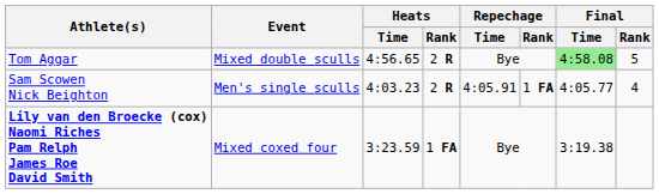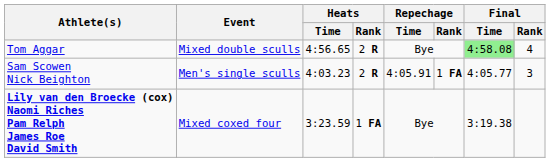 <table class="wikitable" style="font-size:90%">
 <tr>
 <th rowspan="2">Athlete(s)</th>
 <th rowspan="2">Event</th>
 <th colspan="2">Heats</th>
 <th colspan="2">Repechage</th>
 <th colspan="2">Final</th>
 </tr>
 <tr>
 <th>Time</th>
 <th>Rank</th>
 <th>Time</th>
 <th>Rank</th>
 <th>Time</th>
 <th>Rank</th>
 </tr>
 <tr>
 <td><a href='#'>Tom Aggar</a></td>
 <td><a href='#'>Mixed double sculls</a></td>
 <td align="center">4:56.65</td>
 <td align="center">2 <strong>R</strong></td>
 <td align="center" colspan=2>Bye</td>
 <td align="center" style="background: lightgreen;">4:58.08</td>
-<td align="center">5</td>
+<td align="center">4</td>
 </tr>
 <tr>
 <td><a href='#'>Sam Scowen</a><br><a href='#'>Nick Beighton</a></td>
 <td><a href='#'>Men's single sculls</a></td>
 <td align="center">4:03.23</td>
 <td align="center">2 <strong>R</strong></td>
 <td align="center">4:05.91</td>
 <td align="center">1 <strong>FA</strong></td>
 <td align="center">4:05.77</td>
-<td align="center">4</td>
+<td align="center">3</td>
 </tr>
 <tr>
 <td><strong><a href='#'>Lily van den Broecke</a> (cox)<br><a href='#'>Naomi Riches</a><br><a href='#'>Pam Relph</a><br><a href='#'>James Roe</a><br><a href='#'>David Smith</a></strong></td>
 <td><a href='#'>Mixed coxed four</a></td>
 <td align="center">3:23.59</td>
 <td align="center">1 <strong>FA</strong></td>
 <td align="center" colspan=2>Bye</td>
 <td align="center">3:19.38</td>
 <td align="center"></td>
 </tr>
 </table>
